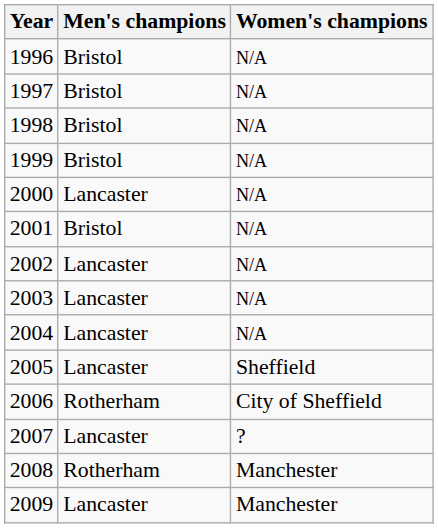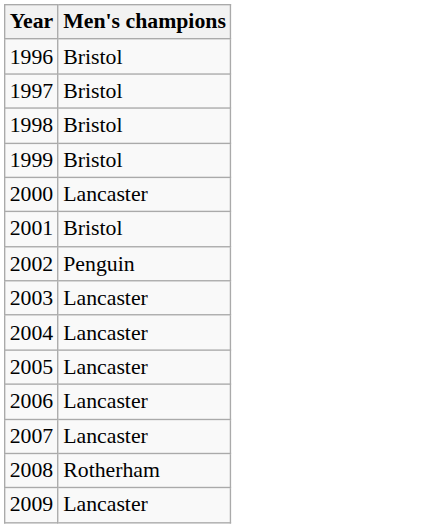 <table class="wikitable">
 <tr>
 <th>Year</th>
 <th>Men's champions</th>
-<th>Women's champions</th>
 </tr>
 <tr>
 <td>1996</td>
 <td>Bristol</td>
-<td><small>N/A</small></td>
 </tr>
 <tr>
 <td>1997</td>
 <td>Bristol</td>
-<td><small>N/A</small></td>
 </tr>
 <tr>
 <td>1998</td>
 <td>Bristol</td>
-<td><small>N/A</small></td>
 </tr>
 <tr>
 <td>1999</td>
 <td>Bristol</td>
-<td><small>N/A</small></td>
 </tr>
 <tr>
 <td>2000</td>
 <td>Lancaster</td>
-<td><small>N/A</small></td>
 </tr>
 <tr>
 <td>2001</td>
 <td>Bristol</td>
-<td><small>N/A</small></td>
 </tr>
 <tr>
 <td>2002</td>
-<td>Lancaster</td>
-<td><small>N/A</small></td>
+<td>Penguin</td>
 </tr>
 <tr>
 <td>2003</td>
 <td>Lancaster</td>
-<td><small>N/A</small></td>
 </tr>
 <tr>
 <td>2004</td>
 <td>Lancaster</td>
-<td><small>N/A</small></td>
 </tr>
 <tr>
 <td>2005</td>
 <td>Lancaster</td>
-<td>Sheffield</td>
 </tr>
 <tr>
 <td>2006</td>
-<td>Rotherham</td>
-<td>City of Sheffield</td>
+<td>Lancaster</td>
 </tr>
 <tr>
 <td>2007</td>
 <td>Lancaster</td>
-<td>?</td>
 </tr>
 <tr>
 <td>2008</td>
 <td>Rotherham</td>
-<td>Manchester</td>
 </tr>
 <tr>
 <td>2009</td>
 <td>Lancaster</td>
-<td>Manchester</td>
 </tr>
 </table>
